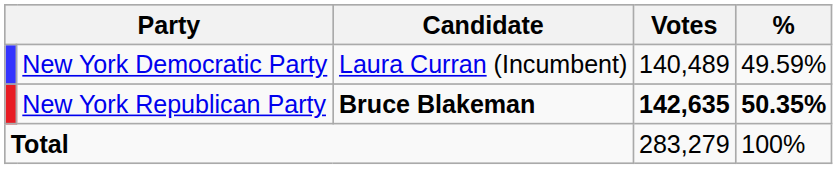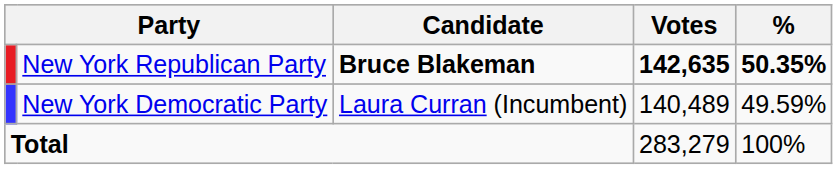 <table class="wikitable" style="font-size: 95%">
 <tr>
 <th colspan="2">Party</th>
 <th>Candidate</th>
 <th>Votes</th>
 <th>%</th>
+</tr>
+<tr>
+<td bgcolor="#E81B23"></td>
+<td><a href='#'>New York Republican Party</a></td>
+<td><strong>Bruce Blakeman</strong></td>
+<td><strong>142,635</strong></td>
+<td><strong>50.35%</strong></td>
 </tr>
 <tr>
 <td bgcolor="#3333FF"></td>
 <td><a href='#'>New York Democratic Party</a></td>
 <td><a href='#'>Laura Curran</a> (Incumbent)</td>
 <td>140,489</td>
 <td>49.59%</td>
 </tr>
 <tr>
-<td bgcolor="#E81B23"></td>
-<td><a href='#'>New York Republican Party</a></td>
-<td><strong>Bruce Blakeman</strong></td>
-<td><strong>142,635</strong></td>
-<td><strong>50.35%</strong></td>
-</tr>
-<tr>
 <td colspan="3"><strong>Total</strong></td>
 <td>283,279</td>
 <td>100%</td>
 </tr>
 </table>
